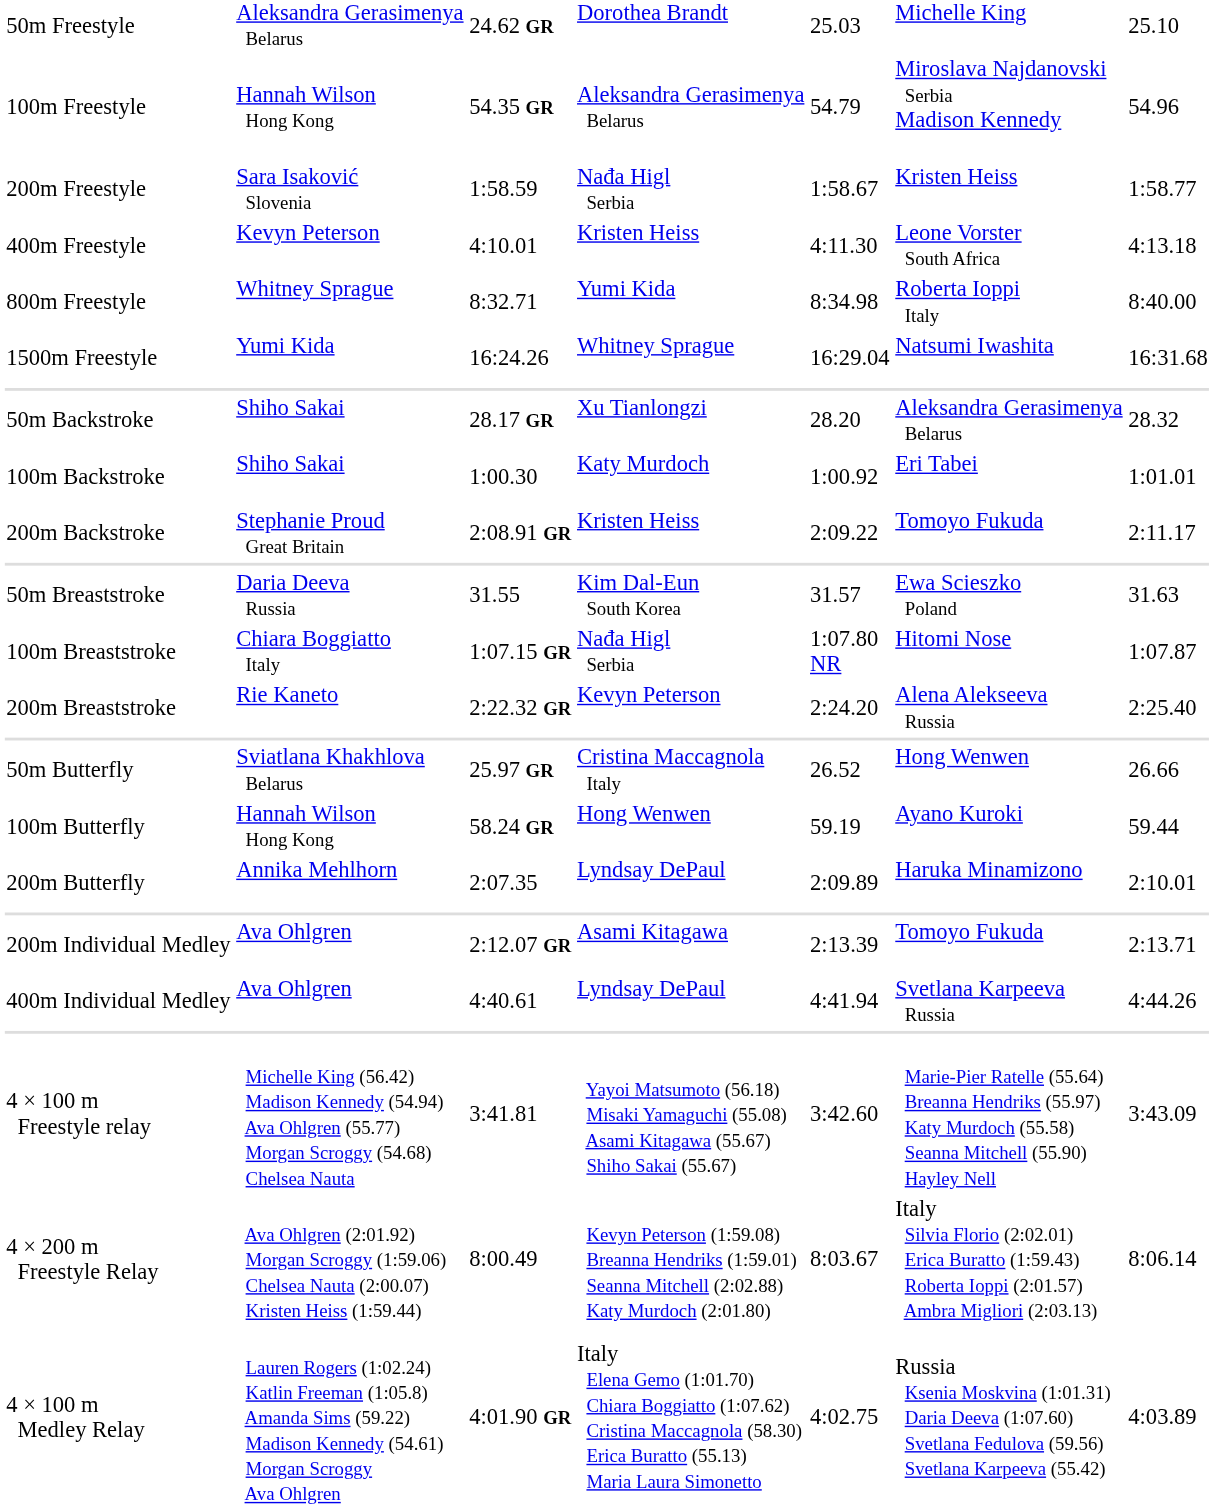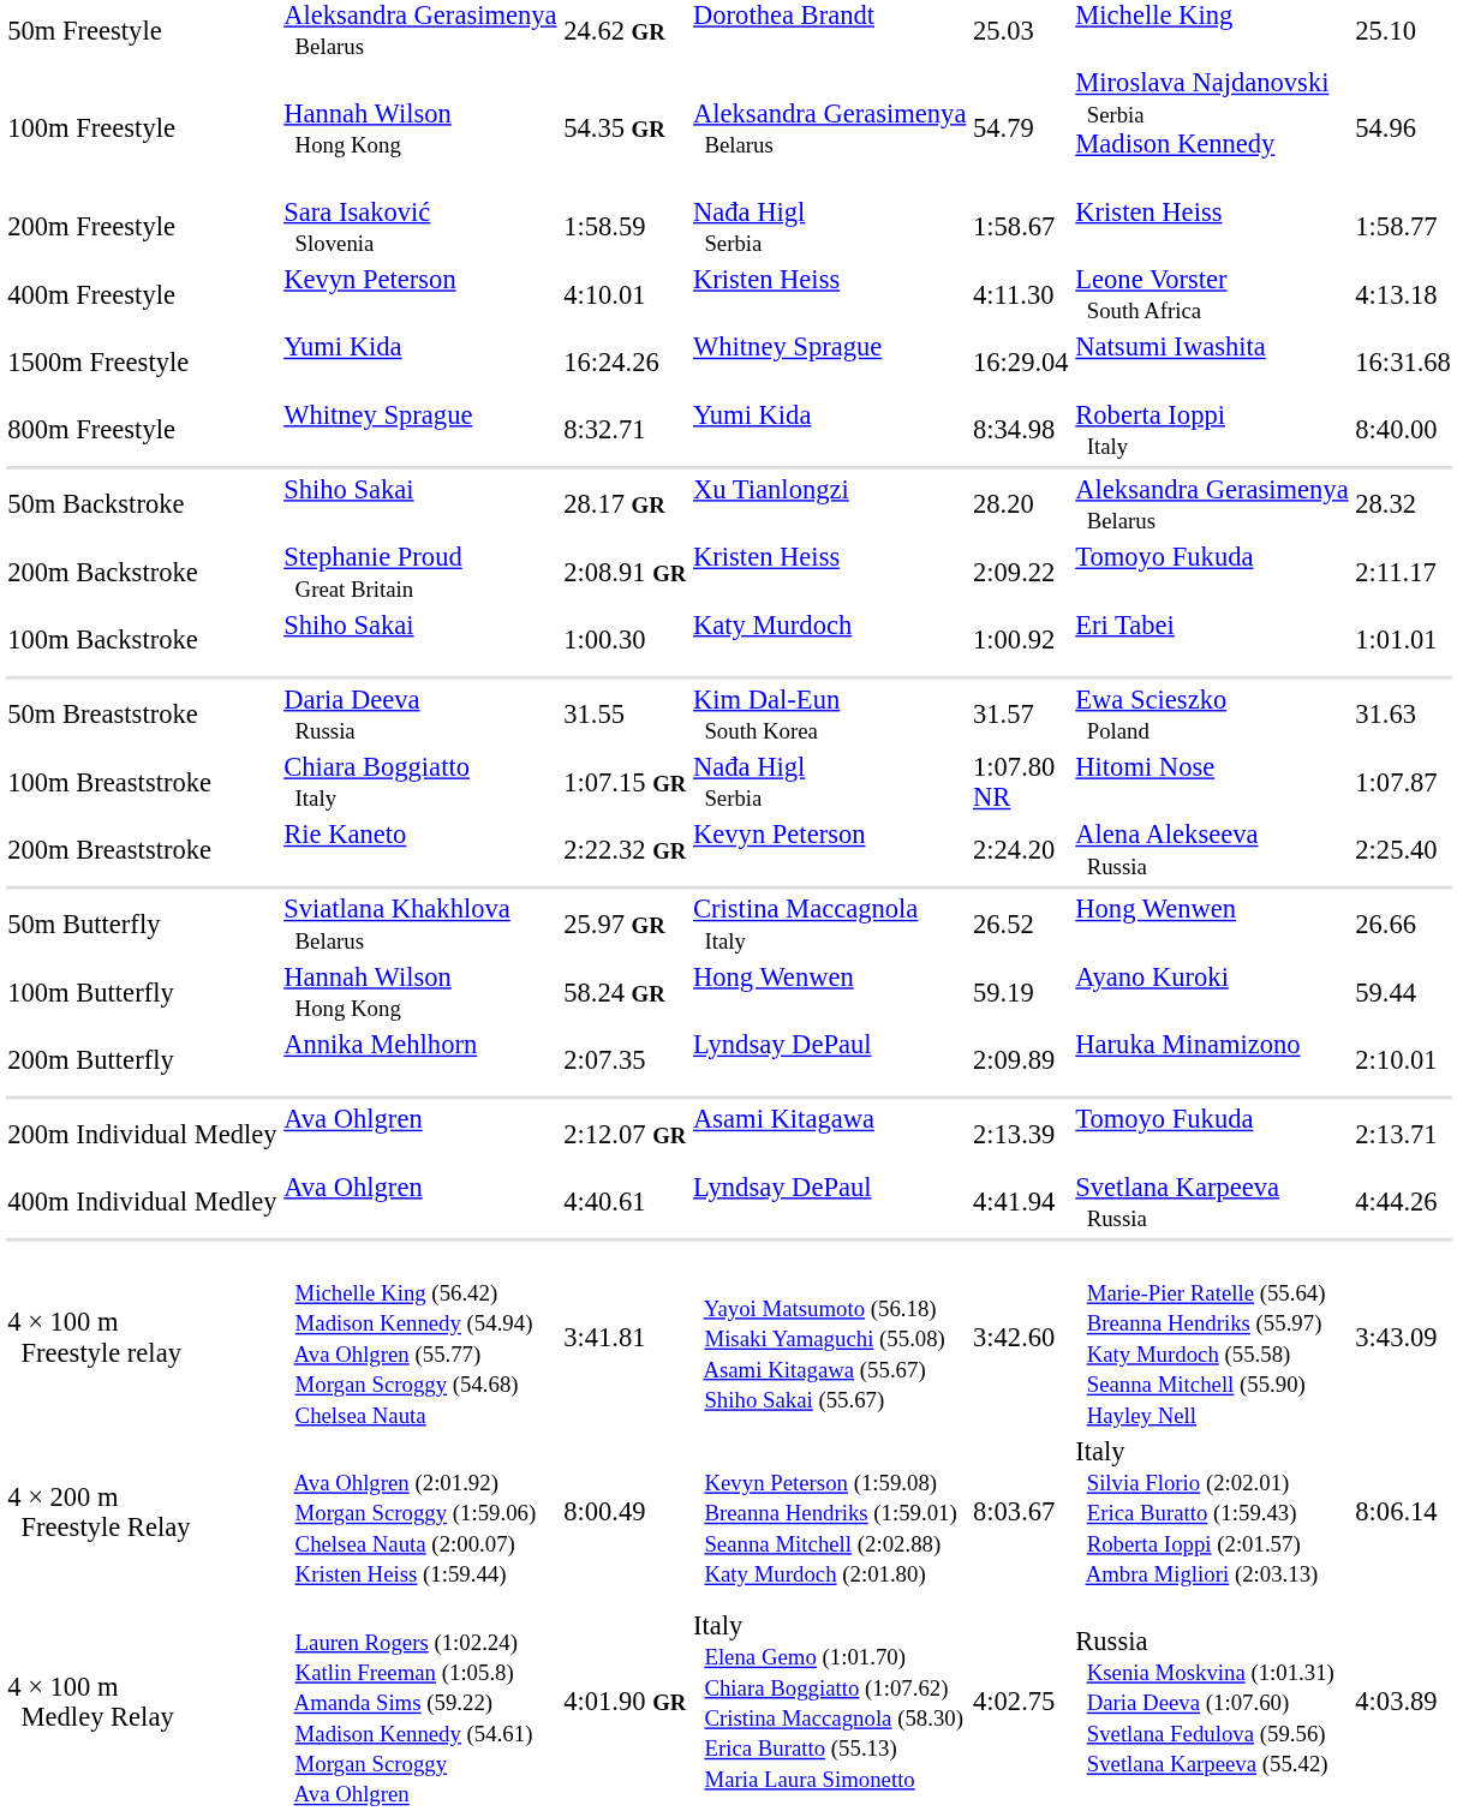 <table>
 <tr>
 <td>50m Freestyle</td>
 <td><a href='#'>Aleksandra Gerasimenya</a> <small><br>   Belarus </small></td>
 <td>24.62 <small><strong>GR</strong></small></td>
 <td><a href='#'>Dorothea Brandt</a> <small><br>   </small></td>
 <td>25.03</td>
 <td><a href='#'>Michelle King</a> <small><br>   </small></td>
 <td>25.10</td>
 </tr>
 <tr>
 <td>100m Freestyle</td>
 <td><a href='#'>Hannah Wilson</a> <small><br>   Hong Kong </small></td>
 <td>54.35 <small><strong>GR</strong></small></td>
 <td><a href='#'>Aleksandra Gerasimenya</a> <small><br>   Belarus </small></td>
 <td>54.79</td>
 <td><a href='#'>Miroslava Najdanovski</a> <small><br>   Serbia </small> <br> <a href='#'>Madison Kennedy</a> <small><br>   </small></td>
 <td>54.96</td>
 </tr>
 <tr>
 <td>200m Freestyle</td>
 <td><a href='#'>Sara Isaković</a> <small><br>   Slovenia </small></td>
 <td>1:58.59</td>
 <td><a href='#'>Nađa Higl</a> <small><br>   Serbia </small></td>
 <td>1:58.67</td>
 <td><a href='#'>Kristen Heiss</a> <small><br>   </small></td>
 <td>1:58.77</td>
 </tr>
 <tr>
 <td>400m Freestyle</td>
 <td><a href='#'>Kevyn Peterson</a> <small><br>   </small></td>
 <td>4:10.01</td>
 <td><a href='#'>Kristen Heiss</a> <small><br>   </small></td>
 <td>4:11.30</td>
 <td><a href='#'>Leone Vorster</a> <small><br>   South Africa </small></td>
 <td>4:13.18</td>
 </tr>
 <tr>
+<td>1500m Freestyle</td>
+<td><a href='#'>Yumi Kida</a> <small><br>   </small></td>
+<td>16:24.26</td>
+<td><a href='#'>Whitney Sprague</a> <small><br>   </small></td>
+<td>16:29.04</td>
+<td><a href='#'>Natsumi Iwashita</a> <small><br>   </small></td>
+<td>16:31.68</td>
+</tr>
+<tr>
 <td>800m Freestyle</td>
 <td><a href='#'>Whitney Sprague</a> <small><br>   </small></td>
 <td>8:32.71</td>
 <td><a href='#'>Yumi Kida</a> <small><br>   </small></td>
 <td>8:34.98</td>
 <td><a href='#'>Roberta Ioppi</a> <small><br>   Italy </small></td>
 <td>8:40.00</td>
-</tr>
-<tr>
-<td>1500m Freestyle</td>
-<td><a href='#'>Yumi Kida</a> <small><br>   </small></td>
-<td>16:24.26</td>
-<td><a href='#'>Whitney Sprague</a> <small><br>   </small></td>
-<td>16:29.04</td>
-<td><a href='#'>Natsumi Iwashita</a> <small><br>   </small></td>
-<td>16:31.68</td>
 </tr>
 <tr bgcolor=#DDDDDD>
 <td colspan=7></td>
 </tr>
 <tr>
 <td>50m Backstroke</td>
 <td><a href='#'>Shiho Sakai</a> <small><br>   </small></td>
 <td>28.17 <small><strong>GR</strong></small></td>
 <td><a href='#'>Xu Tianlongzi</a> <small><br>   </small></td>
 <td>28.20</td>
 <td><a href='#'>Aleksandra Gerasimenya</a> <small><br>   Belarus </small></td>
 <td>28.32</td>
 </tr>
 <tr>
+<td>200m Backstroke</td>
+<td><a href='#'>Stephanie Proud</a> <small><br>   Great Britain </small></td>
+<td>2:08.91 <small><strong>GR</strong></small></td>
+<td><a href='#'>Kristen Heiss</a> <small><br>   </small></td>
+<td>2:09.22</td>
+<td><a href='#'>Tomoyo Fukuda</a> <small><br>   </small></td>
+<td>2:11.17</td>
+</tr>
+<tr>
 <td>100m Backstroke</td>
 <td><a href='#'>Shiho Sakai</a> <small><br>   </small></td>
 <td>1:00.30</td>
 <td><a href='#'>Katy Murdoch</a> <small><br>   </small></td>
 <td>1:00.92</td>
 <td><a href='#'>Eri Tabei</a> <small><br>   </small></td>
 <td>1:01.01</td>
-</tr>
-<tr>
-<td>200m Backstroke</td>
-<td><a href='#'>Stephanie Proud</a> <small><br>   Great Britain </small></td>
-<td>2:08.91 <small><strong>GR</strong></small></td>
-<td><a href='#'>Kristen Heiss</a> <small><br>   </small></td>
-<td>2:09.22</td>
-<td><a href='#'>Tomoyo Fukuda</a> <small><br>   </small></td>
-<td>2:11.17</td>
 </tr>
 <tr bgcolor=#DDDDDD>
 <td colspan=7></td>
 </tr>
 <tr>
 <td>50m Breaststroke</td>
 <td><a href='#'>Daria Deeva</a> <small><br>   Russia </small></td>
 <td>31.55</td>
 <td><a href='#'>Kim Dal-Eun</a> <small><br>   South Korea </small></td>
 <td>31.57</td>
 <td><a href='#'>Ewa Scieszko</a> <small><br>   Poland </small></td>
 <td>31.63</td>
 </tr>
 <tr>
 <td>100m Breaststroke</td>
 <td><a href='#'>Chiara Boggiatto</a> <small><br>   Italy </small></td>
 <td>1:07.15 <small><strong>GR</strong></small></td>
 <td><a href='#'>Nađa Higl</a> <small><br>   Serbia </small></td>
 <td>1:07.80<br><a href='#'>NR</a></td>
 <td><a href='#'>Hitomi Nose</a> <small><br>   </small></td>
 <td>1:07.87</td>
 </tr>
 <tr>
 <td>200m Breaststroke</td>
 <td><a href='#'>Rie Kaneto</a> <small><br>   </small></td>
 <td>2:22.32 <small><strong>GR</strong></small></td>
 <td><a href='#'>Kevyn Peterson</a> <small><br>   </small></td>
 <td>2:24.20</td>
 <td><a href='#'>Alena Alekseeva</a> <small><br>   Russia </small></td>
 <td>2:25.40</td>
 </tr>
 <tr bgcolor=#DDDDDD>
 <td colspan=7></td>
 </tr>
 <tr>
 <td>50m Butterfly</td>
 <td><a href='#'>Sviatlana Khakhlova</a> <small><br>   Belarus </small></td>
 <td>25.97 <small><strong>GR</strong></small></td>
 <td><a href='#'>Cristina Maccagnola</a> <small><br>   Italy </small></td>
 <td>26.52</td>
 <td><a href='#'>Hong Wenwen</a> <small><br>   </small></td>
 <td>26.66</td>
 </tr>
 <tr>
 <td>100m Butterfly</td>
 <td><a href='#'>Hannah Wilson</a> <small><br>   Hong Kong </small></td>
 <td>58.24 <small><strong>GR</strong></small></td>
 <td><a href='#'>Hong Wenwen</a> <small><br>   </small></td>
 <td>59.19</td>
 <td><a href='#'>Ayano Kuroki</a> <small><br>   </small></td>
 <td>59.44</td>
 </tr>
 <tr>
 <td>200m Butterfly</td>
 <td><a href='#'>Annika Mehlhorn</a> <small><br>   </small></td>
 <td>2:07.35</td>
 <td><a href='#'>Lyndsay DePaul</a> <small><br>   </small></td>
 <td>2:09.89</td>
 <td><a href='#'>Haruka Minamizono</a> <small><br>   </small></td>
 <td>2:10.01</td>
 </tr>
 <tr bgcolor=#DDDDDD>
 <td colspan=7></td>
 </tr>
 <tr>
 <td>200m Individual Medley</td>
 <td><a href='#'>Ava Ohlgren</a> <small><br>   </small></td>
 <td>2:12.07 <small><strong>GR</strong></small></td>
 <td><a href='#'>Asami Kitagawa</a> <small><br>   </small></td>
 <td>2:13.39</td>
 <td><a href='#'>Tomoyo Fukuda</a> <small><br>   </small></td>
 <td>2:13.71</td>
 </tr>
 <tr>
 <td>400m Individual Medley</td>
 <td><a href='#'>Ava Ohlgren</a> <small><br>   </small></td>
 <td>4:40.61</td>
 <td><a href='#'>Lyndsay DePaul</a> <small><br>   </small></td>
 <td>4:41.94</td>
 <td><a href='#'>Svetlana Karpeeva</a> <small><br>   Russia </small></td>
 <td>4:44.26</td>
 </tr>
 <tr bgcolor=#DDDDDD>
 <td colspan=7></td>
 </tr>
 <tr>
 <td>4 × 100 m <br>  Freestyle relay</td>
 <td> <small> <br>   <a href='#'>Michelle King</a> (56.42) <br>   <a href='#'>Madison Kennedy</a> (54.94) <br>   <a href='#'>Ava Ohlgren</a> (55.77) <br>   <a href='#'>Morgan Scroggy</a> (54.68) <br>   <a href='#'>Chelsea Nauta</a></small></td>
 <td>3:41.81</td>
 <td> <small> <br>   <a href='#'>Yayoi Matsumoto</a> (56.18) <br>   <a href='#'>Misaki Yamaguchi</a> (55.08) <br>   <a href='#'>Asami Kitagawa</a> (55.67) <br>   <a href='#'>Shiho Sakai</a> (55.67)</small></td>
 <td>3:42.60</td>
 <td><small> <br>   <a href='#'>Marie-Pier Ratelle</a> (55.64) <br>   <a href='#'>Breanna Hendriks</a> (55.97) <br>   <a href='#'>Katy Murdoch</a> (55.58) <br>   <a href='#'>Seanna Mitchell</a> (55.90) <br>   <a href='#'>Hayley Nell</a></small></td>
 <td>3:43.09</td>
 </tr>
 <tr>
 <td>4 × 200 m <br>  Freestyle Relay</td>
 <td> <small><br>   <a href='#'>Ava Ohlgren</a> (2:01.92) <br>   <a href='#'>Morgan Scroggy</a> (1:59.06) <br>   <a href='#'>Chelsea Nauta</a> (2:00.07) <br>   <a href='#'>Kristen Heiss</a> (1:59.44)</small></td>
 <td>8:00.49</td>
 <td><small> <br>   <a href='#'>Kevyn Peterson</a> (1:59.08) <br>   <a href='#'>Breanna Hendriks</a> (1:59.01) <br>   <a href='#'>Seanna Mitchell</a> (2:02.88) <br>   <a href='#'>Katy Murdoch</a> (2:01.80)</small></td>
 <td>8:03.67</td>
 <td> Italy<small><br>   <a href='#'>Silvia Florio</a> (2:02.01) <br>   <a href='#'>Erica Buratto</a> (1:59.43) <br>   <a href='#'>Roberta Ioppi</a> (2:01.57) <br>   <a href='#'>Ambra Migliori</a> (2:03.13)</small></td>
 <td>8:06.14</td>
 </tr>
 <tr>
 <td>4 × 100 m <br>  Medley Relay</td>
 <td> <small><br>   <a href='#'>Lauren Rogers</a> (1:02.24) <br>   <a href='#'>Katlin Freeman</a> (1:05.8) <br>   <a href='#'>Amanda Sims</a> (59.22) <br>   <a href='#'>Madison Kennedy</a> (54.61) <br>   <a href='#'>Morgan Scroggy</a> <br>   <a href='#'>Ava Ohlgren</a></small></td>
 <td>4:01.90 <small><strong>GR</strong></small></td>
 <td> Italy <small><br>   <a href='#'>Elena Gemo</a> (1:01.70) <br>   <a href='#'>Chiara Boggiatto</a> (1:07.62) <br>   <a href='#'>Cristina Maccagnola</a> (58.30) <br>   <a href='#'>Erica Buratto</a> (55.13) <br>   <a href='#'>Maria Laura Simonetto</a></small></td>
 <td>4:02.75</td>
 <td> Russia <small><br>   <a href='#'>Ksenia Moskvina</a> (1:01.31) <br>   <a href='#'>Daria Deeva</a> (1:07.60) <br>   <a href='#'>Svetlana Fedulova</a> (59.56) <br>   <a href='#'>Svetlana Karpeeva</a> (55.42)</small></td>
 <td>4:03.89</td>
 </tr>
 </table>
